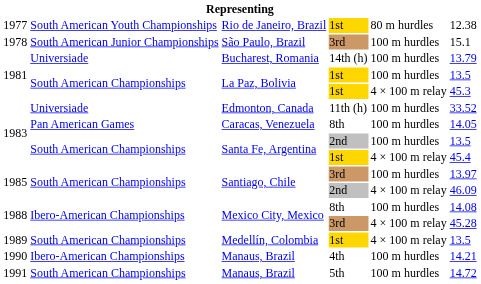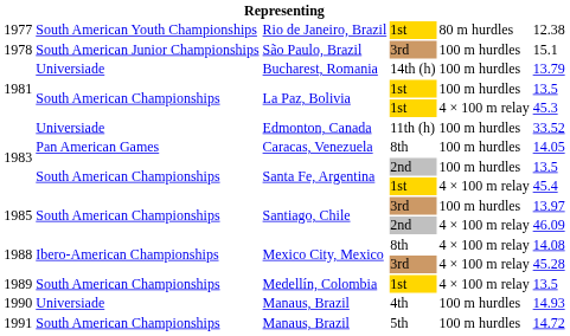 <table>
 <tr>
 <th colspan="6">Representing </th>
 </tr>
 <tr>
 <td>1977</td>
 <td><a href='#'>South American Youth Championships</a></td>
 <td><a href='#'>Rio de Janeiro, Brazil</a></td>
 <td bgcolor=gold>1st</td>
 <td>80 m hurdles</td>
 <td>12.38</td>
 </tr>
 <tr>
 <td>1978</td>
 <td><a href='#'>South American Junior Championships</a></td>
 <td><a href='#'>São Paulo, Brazil</a></td>
 <td bgcolor=cc9966>3rd</td>
 <td>100 m hurdles</td>
 <td>15.1</td>
 </tr>
 <tr>
 <td rowspan=3>1981</td>
 <td><a href='#'>Universiade</a></td>
 <td><a href='#'>Bucharest, Romania</a></td>
 <td>14th (h)</td>
 <td>100 m hurdles</td>
 <td><a href='#'>13.79</a></td>
 </tr>
 <tr>
 <td rowspan=2><a href='#'>South American Championships</a></td>
 <td rowspan=2><a href='#'>La Paz, Bolivia</a></td>
 <td bgcolor=gold>1st</td>
 <td>100 m hurdles</td>
 <td><a href='#'>13.5</a></td>
 </tr>
 <tr>
 <td bgcolor=gold>1st</td>
 <td>4 × 100 m relay</td>
 <td><a href='#'>45.3</a></td>
 </tr>
 <tr>
 <td rowspan=4>1983</td>
 <td><a href='#'>Universiade</a></td>
 <td><a href='#'>Edmonton, Canada</a></td>
 <td>11th (h)</td>
 <td>100 m hurdles</td>
 <td><a href='#'>33.52</a></td>
 </tr>
 <tr>
 <td><a href='#'>Pan American Games</a></td>
 <td><a href='#'>Caracas, Venezuela</a></td>
 <td>8th</td>
 <td>100 m hurdles</td>
 <td><a href='#'>14.05</a></td>
 </tr>
 <tr>
 <td rowspan=2><a href='#'>South American Championships</a></td>
 <td rowspan=2><a href='#'>Santa Fe, Argentina</a></td>
 <td bgcolor=silver>2nd</td>
 <td>100 m hurdles</td>
 <td><a href='#'>13.5</a></td>
 </tr>
 <tr>
 <td bgcolor=gold>1st</td>
 <td>4 × 100 m relay</td>
 <td><a href='#'>45.4</a></td>
 </tr>
 <tr>
 <td rowspan=2>1985</td>
 <td rowspan=2><a href='#'>South American Championships</a></td>
 <td rowspan=2><a href='#'>Santiago, Chile</a></td>
 <td bgcolor=cc9966>3rd</td>
 <td>100 m hurdles</td>
 <td><a href='#'>13.97</a></td>
 </tr>
 <tr>
 <td bgcolor=silver>2nd</td>
 <td>4 × 100 m relay</td>
 <td><a href='#'>46.09</a></td>
 </tr>
 <tr>
 <td rowspan=2>1988</td>
 <td rowspan=2><a href='#'>Ibero-American Championships</a></td>
 <td rowspan=2><a href='#'>Mexico City, Mexico</a></td>
 <td>8th</td>
-<td>100 m hurdles</td>
+<td>4 × 100 m relay</td>
 <td><a href='#'>14.08</a></td>
 </tr>
 <tr>
 <td bgcolor=cc9966>3rd</td>
 <td>4 × 100 m relay</td>
 <td><a href='#'>45.28</a></td>
 </tr>
 <tr>
 <td>1989</td>
 <td><a href='#'>South American Championships</a></td>
 <td><a href='#'>Medellín, Colombia</a></td>
 <td bgcolor=gold>1st</td>
 <td>4 × 100 m relay</td>
 <td><a href='#'>13.5</a></td>
 </tr>
 <tr>
 <td>1990</td>
-<td><a href='#'>Ibero-American Championships</a></td>
+<td><a href='#'>Universiade</a></td>
 <td><a href='#'>Manaus, Brazil</a></td>
 <td>4th</td>
 <td>100 m hurdles</td>
-<td><a href='#'>14.21</a></td>
+<td><a href='#'>14.93</a></td>
 </tr>
 <tr>
 <td>1991</td>
 <td><a href='#'>South American Championships</a></td>
 <td><a href='#'>Manaus, Brazil</a></td>
 <td>5th</td>
 <td>100 m hurdles</td>
 <td><a href='#'>14.72</a></td>
 </tr>
 </table>
